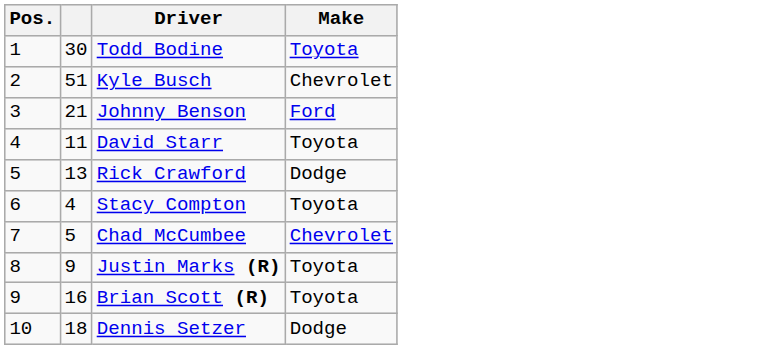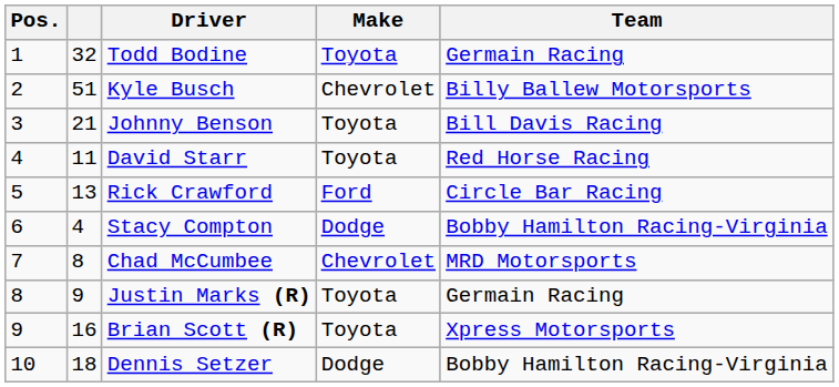 <table class="wikitable" style="font-size: 95%;">
 <tr>
 <th>Pos.</th>
 <th></th>
 <th>Driver</th>
 <th>Make</th>
+<th>Team</th>
 </tr>
 <tr>
 <td>1</td>
-<td>30</td>
+<td>32</td>
 <td><a href='#'>Todd Bodine</a></td>
 <td><a href='#'>Toyota</a></td>
+<td><a href='#'>Germain Racing</a></td>
 </tr>
 <tr>
 <td>2</td>
 <td>51</td>
 <td><a href='#'>Kyle Busch</a></td>
 <td>Chevrolet</td>
+<td><a href='#'>Billy Ballew Motorsports</a></td>
 </tr>
 <tr>
 <td>3</td>
 <td>21</td>
 <td><a href='#'>Johnny Benson</a></td>
-<td><a href='#'>Ford</a></td>
+<td>Toyota</td>
+<td><a href='#'>Bill Davis Racing</a></td>
 </tr>
 <tr>
 <td>4</td>
 <td>11</td>
 <td><a href='#'>David Starr</a></td>
 <td>Toyota</td>
+<td><a href='#'>Red Horse Racing</a></td>
 </tr>
 <tr>
 <td>5</td>
 <td>13</td>
 <td><a href='#'>Rick Crawford</a></td>
-<td>Dodge</td>
+<td><a href='#'>Ford</a></td>
+<td><a href='#'>Circle Bar Racing</a></td>
 </tr>
 <tr>
 <td>6</td>
 <td>4</td>
 <td><a href='#'>Stacy Compton</a></td>
-<td>Toyota</td>
+<td><a href='#'>Dodge</a></td>
+<td><a href='#'>Bobby Hamilton Racing-Virginia</a></td>
 </tr>
 <tr>
 <td>7</td>
-<td>5</td>
+<td>8</td>
 <td><a href='#'>Chad McCumbee</a></td>
 <td><a href='#'>Chevrolet</a></td>
+<td><a href='#'>MRD Motorsports</a></td>
 </tr>
 <tr>
 <td>8</td>
 <td>9</td>
 <td><a href='#'>Justin Marks</a> <strong>(R)</strong></td>
 <td>Toyota</td>
+<td>Germain Racing</td>
 </tr>
 <tr>
 <td>9</td>
 <td>16</td>
 <td><a href='#'>Brian Scott</a> <strong>(R)</strong></td>
 <td>Toyota</td>
+<td><a href='#'>Xpress Motorsports</a></td>
 </tr>
 <tr>
 <td>10</td>
 <td>18</td>
 <td><a href='#'>Dennis Setzer</a></td>
 <td>Dodge</td>
+<td>Bobby Hamilton Racing-Virginia</td>
 </tr>
 </table>
